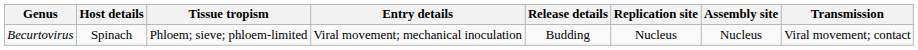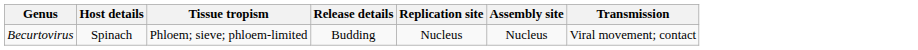 <table class="wikitable sortable" style="text-align:center">
 <tr>
 <th>Genus</th>
 <th>Host details</th>
 <th>Tissue tropism</th>
-<th>Entry details</th>
 <th>Release details</th>
 <th>Replication site</th>
 <th>Assembly site</th>
 <th>Transmission</th>
 </tr>
 <tr>
 <td><em>Becurtovirus</em></td>
 <td>Spinach</td>
 <td>Phloem; sieve; phloem-limited</td>
-<td>Viral movement; mechanical inoculation</td>
 <td>Budding</td>
 <td>Nucleus</td>
 <td>Nucleus</td>
 <td>Viral movement; contact</td>
 </tr>
 </table>
